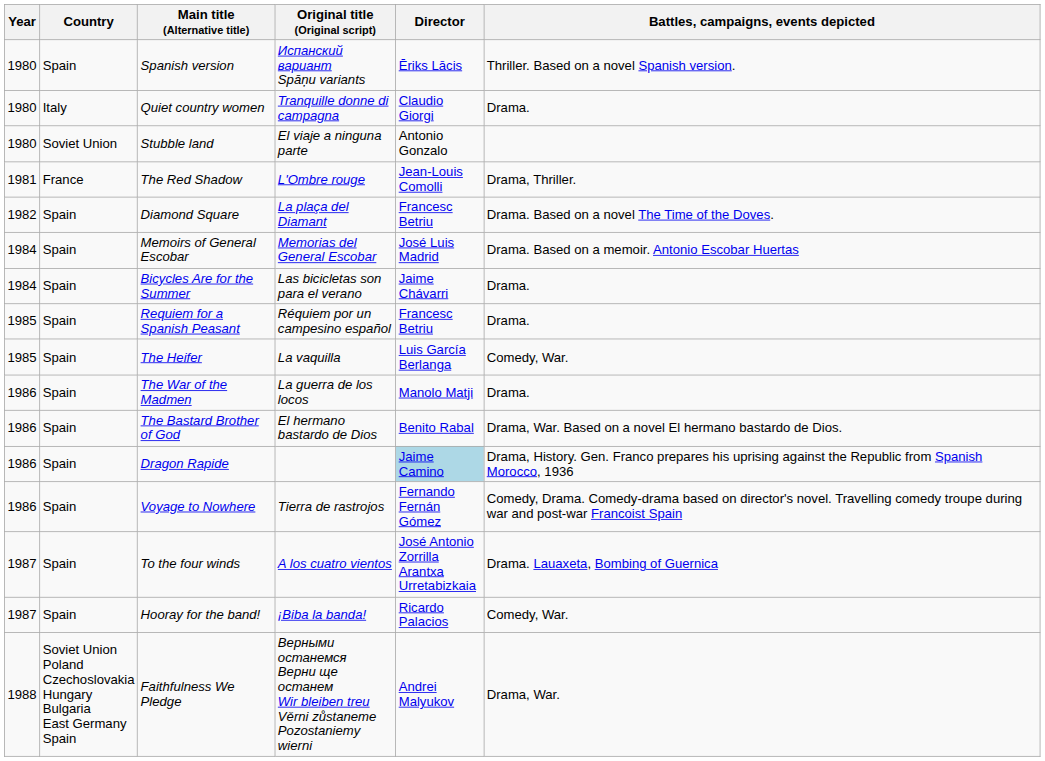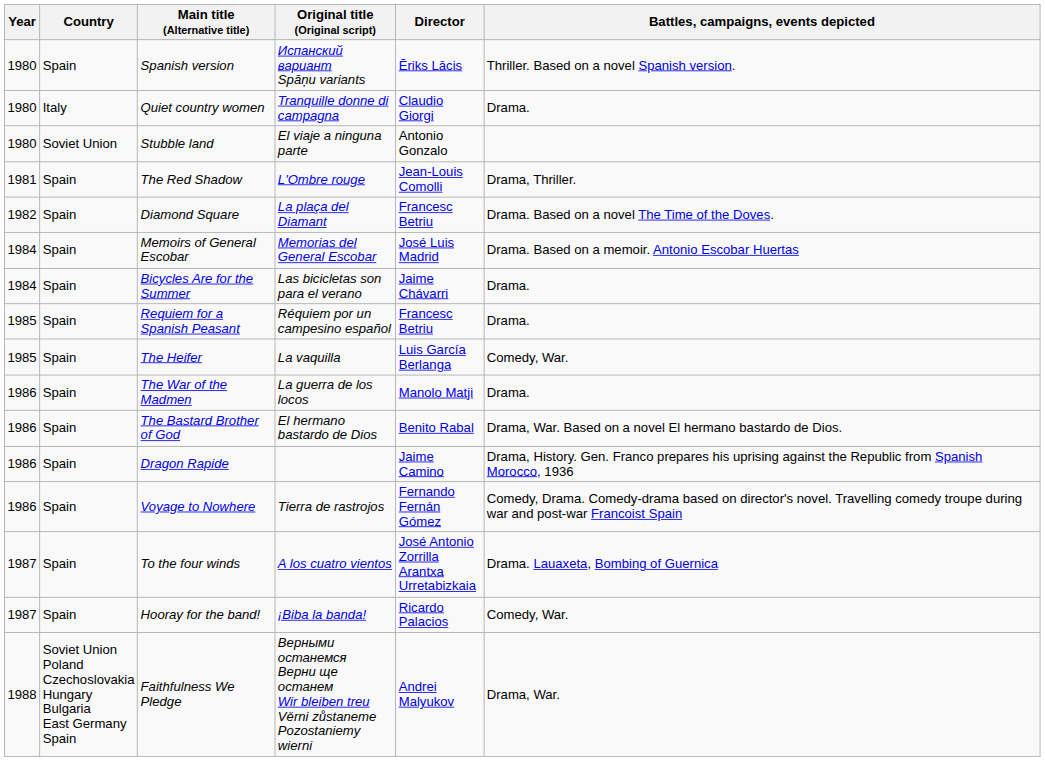 <table class="wikitable sortable" style="width:100%;">
 <tr>
 <th class="unsortable">Year</th>
 <th width= 80>Country</th>
 <th width=160>Main title<br><small>(Alternative title)</small></th>
 <th width=140>Original title<br><small>(Original script)</small></th>
 <th width=100>Director</th>
 <th class="unsortable">Battles, campaigns, events depicted</th>
 </tr>
 <tr>
 <td>1980</td>
 <td>Spain</td>
 <td><em>Spanish version</em></td>
 <td><em><a href='#'>Испанский вариант</a></em><br><em>Spāņu variants</em></td>
 <td><a href='#'>Ēriks Lācis</a></td>
 <td>Thriller. Based on a novel <a href='#'>Spanish version</a>.</td>
 </tr>
 <tr>
 <td>1980</td>
 <td>Italy</td>
 <td><em>Quiet country women</em></td>
 <td><em><a href='#'>Tranquille donne di campagna</a></em></td>
 <td><a href='#'>Claudio Giorgi</a></td>
 <td>Drama.</td>
 </tr>
 <tr>
 <td>1980</td>
 <td>Soviet Union</td>
 <td><em>Stubble land</em></td>
 <td><em>El viaje a ninguna parte</em></td>
 <td>Antonio Gonzalo</td>
 <td></td>
 </tr>
 <tr>
 <td>1981</td>
-<td>France</td>
+<td>Spain</td>
 <td><em>The Red Shadow</em></td>
 <td><em><a href='#'>L'Ombre rouge</a></em></td>
 <td><a href='#'>Jean-Louis Comolli</a></td>
 <td>Drama, Thriller.</td>
 </tr>
 <tr>
 <td>1982</td>
 <td>Spain</td>
 <td><em>Diamond Square</em></td>
 <td><em><a href='#'>La plaça del Diamant</a></em></td>
 <td><a href='#'>Francesc Betriu</a></td>
 <td>Drama. Based on a novel <a href='#'>The Time of the Doves</a>.</td>
 </tr>
 <tr>
 <td>1984</td>
 <td>Spain</td>
 <td><em>Memoirs of General Escobar</em></td>
 <td><em><a href='#'>Memorias del General Escobar</a></em></td>
 <td><a href='#'>José Luis Madrid</a></td>
 <td>Drama. Based on a memoir. <a href='#'>Antonio Escobar Huertas</a></td>
 </tr>
 <tr>
 <td>1984</td>
 <td>Spain</td>
 <td><em><a href='#'>Bicycles Are for the Summer</a></em></td>
 <td><em>Las bicicletas son para el verano</em></td>
 <td><a href='#'>Jaime Chávarri</a></td>
 <td>Drama.</td>
 </tr>
 <tr>
 <td>1985</td>
 <td>Spain</td>
 <td><em><a href='#'>Requiem for a Spanish Peasant</a></em></td>
 <td><em>Réquiem por un campesino español</em></td>
 <td><a href='#'>Francesc Betriu</a></td>
 <td>Drama.</td>
 </tr>
 <tr>
 <td>1985</td>
 <td>Spain</td>
 <td><em><a href='#'>The Heifer</a></em></td>
 <td><em>La vaquilla</em></td>
 <td><a href='#'>Luis García Berlanga</a></td>
 <td>Comedy, War.</td>
 </tr>
 <tr>
 <td>1986</td>
 <td>Spain</td>
 <td><em><a href='#'>The War of the Madmen</a></em></td>
 <td><em>La guerra de los locos</em></td>
 <td><a href='#'>Manolo Matji</a></td>
 <td>Drama.</td>
 </tr>
 <tr>
 <td>1986</td>
 <td>Spain</td>
 <td><em><a href='#'>The Bastard Brother of God</a></em></td>
 <td><em>El hermano bastardo de Dios</em></td>
 <td><a href='#'>Benito Rabal</a></td>
 <td>Drama, War. Based on a novel El hermano bastardo de Dios.</td>
 </tr>
 <tr>
 <td>1986</td>
 <td>Spain</td>
 <td><em><a href='#'>Dragon Rapide</a></em></td>
 <td></td>
-<td style="background: lightblue;"><a href='#'>Jaime Camino</a></td>
+<td><a href='#'>Jaime Camino</a></td>
 <td>Drama, History. Gen. Franco prepares his uprising against the Republic from <a href='#'>Spanish Morocco</a>, 1936</td>
 </tr>
 <tr>
 <td>1986</td>
 <td>Spain</td>
 <td><em><a href='#'>Voyage to Nowhere</a></em></td>
 <td><em>Tierra de rastrojos</em></td>
 <td><a href='#'>Fernando Fernán Gómez</a></td>
 <td>Comedy, Drama. Comedy-drama based on director's novel. Travelling comedy troupe during war and post-war <a href='#'>Francoist Spain</a></td>
 </tr>
 <tr>
 <td>1987</td>
 <td>Spain</td>
 <td><em>To the four winds</em></td>
 <td><em><a href='#'>A los cuatro vientos</a></em></td>
 <td><a href='#'>José Antonio Zorrilla</a><br><a href='#'>Arantxa Urretabizkaia</a></td>
 <td>Drama. <a href='#'>Lauaxeta</a>, <a href='#'>Bombing of Guernica</a></td>
 </tr>
 <tr>
 <td>1987</td>
 <td>Spain</td>
 <td><em>Hooray for the band!</em></td>
 <td><em><a href='#'>¡Biba la banda!</a></em></td>
 <td><a href='#'>Ricardo Palacios</a></td>
 <td>Comedy, War.</td>
 </tr>
 <tr>
 <td>1988</td>
 <td>Soviet Union<br>Poland<br>Czechoslovakia<br>Hungary<br>Bulgaria<br>East Germany<br>Spain</td>
 <td><em>Faithfulness We Pledge</em></td>
 <td><em>Верными останемся</em><br><em>Верни ще останем</em><br><em><a href='#'>Wir bleiben treu</a></em><br><em>Věrni zůstaneme</em><br><em>Pozostaniemy wierni</em></td>
 <td><a href='#'>Andrei Malyukov</a></td>
 <td>Drama, War.</td>
 </tr>
 </table>
